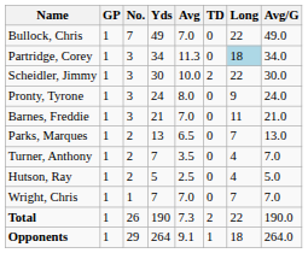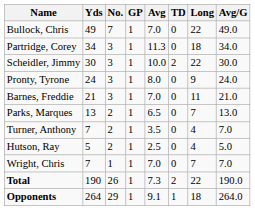 <table class="wikitable" style="white-space:nowrap;">
 <tr>
 <th>Name</th>
+<th>Yds</th>
+<th>No.</th>
 <th>GP</th>
-<th>No.</th>
-<th>Yds</th>
 <th>Avg</th>
 <th>TD</th>
 <th>Long</th>
 <th>Avg/G</th>
 </tr>
 <tr>
 <td>Bullock, Chris</td>
+<td>49</td>
+<td>7</td>
 <td>1</td>
-<td>7</td>
-<td>49</td>
 <td>7.0</td>
 <td>0</td>
 <td>22</td>
 <td>49.0</td>
 </tr>
 <tr>
 <td>Partridge, Corey</td>
+<td>34</td>
+<td>3</td>
 <td>1</td>
-<td>3</td>
-<td>34</td>
 <td>11.3</td>
 <td>0</td>
-<td style="background: lightblue;">18</td>
+<td>18</td>
 <td>34.0</td>
 </tr>
 <tr>
 <td>Scheidler, Jimmy</td>
+<td>30</td>
+<td>3</td>
 <td>1</td>
-<td>3</td>
-<td>30</td>
 <td>10.0</td>
 <td>2</td>
 <td>22</td>
 <td>30.0</td>
 </tr>
 <tr>
 <td>Pronty, Tyrone</td>
+<td>24</td>
+<td>3</td>
 <td>1</td>
-<td>3</td>
-<td>24</td>
 <td>8.0</td>
 <td>0</td>
 <td>9</td>
 <td>24.0</td>
 </tr>
 <tr>
 <td>Barnes, Freddie</td>
+<td>21</td>
+<td>3</td>
 <td>1</td>
-<td>3</td>
-<td>21</td>
 <td>7.0</td>
 <td>0</td>
 <td>11</td>
 <td>21.0</td>
 </tr>
 <tr>
 <td>Parks, Marques</td>
+<td>13</td>
+<td>2</td>
 <td>1</td>
-<td>2</td>
-<td>13</td>
 <td>6.5</td>
 <td>0</td>
 <td>7</td>
 <td>13.0</td>
 </tr>
 <tr>
 <td>Turner, Anthony</td>
+<td>7</td>
+<td>2</td>
 <td>1</td>
-<td>2</td>
-<td>7</td>
 <td>3.5</td>
 <td>0</td>
 <td>4</td>
 <td>7.0</td>
 </tr>
 <tr>
 <td>Hutson, Ray</td>
+<td>5</td>
+<td>2</td>
 <td>1</td>
-<td>2</td>
-<td>5</td>
 <td>2.5</td>
 <td>0</td>
 <td>4</td>
 <td>5.0</td>
 </tr>
 <tr>
 <td>Wright, Chris</td>
+<td>7</td>
 <td>1</td>
 <td>1</td>
-<td>7</td>
 <td>7.0</td>
 <td>0</td>
 <td>7</td>
 <td>7.0</td>
 </tr>
 <tr>
 <td><strong>Total</strong></td>
+<td>190</td>
+<td>26</td>
 <td>1</td>
-<td>26</td>
-<td>190</td>
 <td>7.3</td>
 <td>2</td>
 <td>22</td>
 <td>190.0</td>
 </tr>
 <tr>
 <td><strong>Opponents</strong></td>
+<td>264</td>
+<td>29</td>
 <td>1</td>
-<td>29</td>
-<td>264</td>
 <td>9.1</td>
 <td>1</td>
 <td>18</td>
 <td>264.0</td>
 </tr>
 </table>
